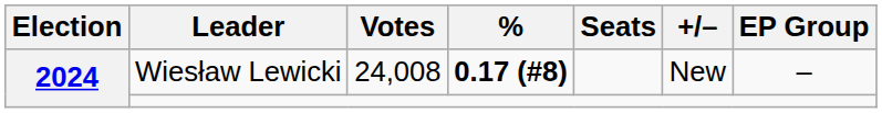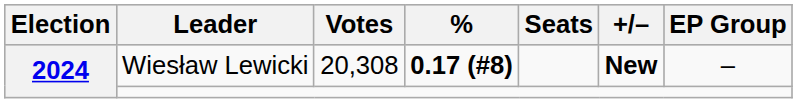 <table class=wikitable style="text-align:center;">
 <tr>
 <th>Election</th>
 <th>Leader</th>
 <th>Votes</th>
 <th>%</th>
 <th>Seats</th>
 <th>+/–</th>
 <th>EP Group</th>
 </tr>
 <tr>
 <th rowspan="2"><a href='#'>2024</a></th>
 <td>Wiesław Lewicki</td>
-<td>24,008</td>
+<td>20,308</td>
 <td><strong>0.17 (#8)</strong></td>
 <td></td>
-<td>New</td>
+<td><strong>New</strong></td>
 <td>–</td>
 </tr>
 <tr>
 <td colspan="6"></td>
 </tr>
 </table>
